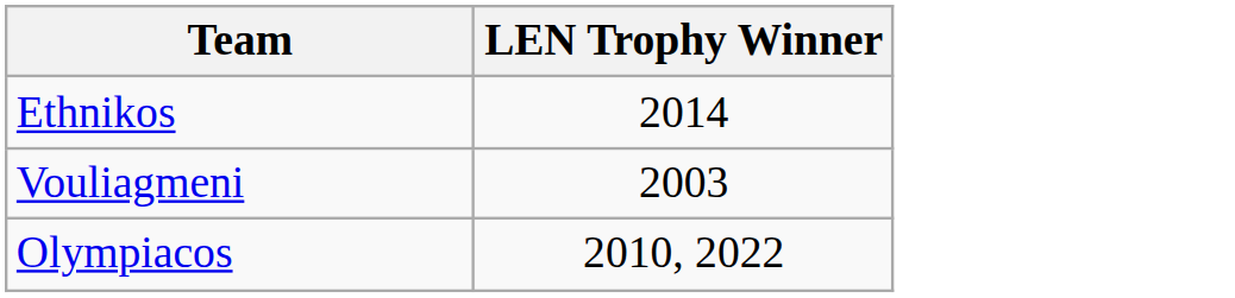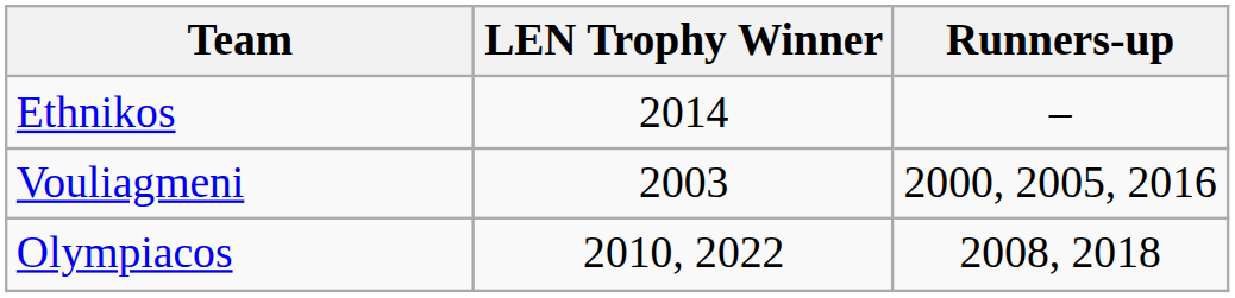 <table class="wikitable">
 <tr>
 <th width=160>Team</th>
 <th>LEN Trophy Winner</th>
+<th>Runners-up</th>
 </tr>
 <tr>
 <td width=120><a href='#'>Ethnikos</a></td>
 <td align=center>2014</td>
+<td align=center>–</td>
 </tr>
 <tr>
 <td width=120><a href='#'>Vouliagmeni</a></td>
 <td align=center>2003</td>
+<td align=center>2000, 2005, 2016</td>
 </tr>
 <tr>
 <td width=120><a href='#'>Olympiacos</a></td>
 <td align=center>2010, 2022</td>
+<td align=center>2008, 2018</td>
 </tr>
 </table>
